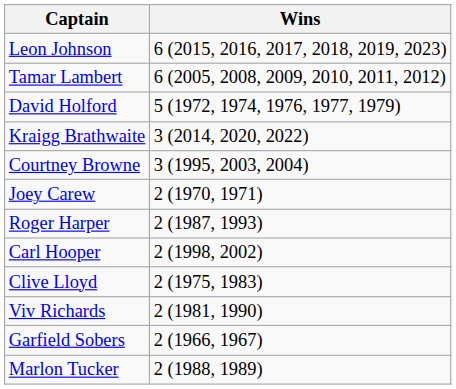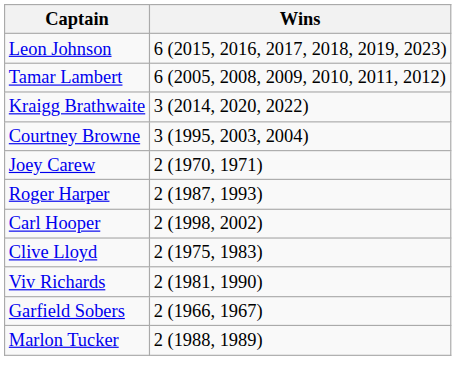 <table class="wikitable">
 <tr>
 <th>Captain</th>
 <th>Wins</th>
 </tr>
 <tr>
 <td><a href='#'>Leon Johnson</a></td>
 <td>6 (2015, 2016, 2017, 2018, 2019, 2023)</td>
 </tr>
 <tr>
 <td><a href='#'>Tamar Lambert</a></td>
 <td>6 (2005, 2008, 2009, 2010, 2011, 2012)</td>
-</tr>
-<tr>
-<td><a href='#'>David Holford</a></td>
-<td>5 (1972, 1974, 1976, 1977, 1979)</td>
 </tr>
 <tr>
 <td><a href='#'>Kraigg Brathwaite</a></td>
 <td>3 (2014, 2020, 2022)</td>
 </tr>
 <tr>
 <td><a href='#'>Courtney Browne</a></td>
 <td>3 (1995, 2003, 2004)</td>
 </tr>
 <tr>
 <td><a href='#'>Joey Carew</a></td>
 <td>2 (1970, 1971)</td>
 </tr>
 <tr>
 <td><a href='#'>Roger Harper</a></td>
 <td>2 (1987, 1993)</td>
 </tr>
 <tr>
 <td><a href='#'>Carl Hooper</a></td>
 <td>2 (1998, 2002)</td>
 </tr>
 <tr>
 <td><a href='#'>Clive Lloyd</a></td>
 <td>2 (1975, 1983)</td>
 </tr>
 <tr>
 <td><a href='#'>Viv Richards</a></td>
 <td>2 (1981, 1990)</td>
 </tr>
 <tr>
 <td><a href='#'>Garfield Sobers</a></td>
 <td>2 (1966, 1967)</td>
 </tr>
 <tr>
 <td><a href='#'>Marlon Tucker</a></td>
 <td>2 (1988, 1989)</td>
 </tr>
 </table>
